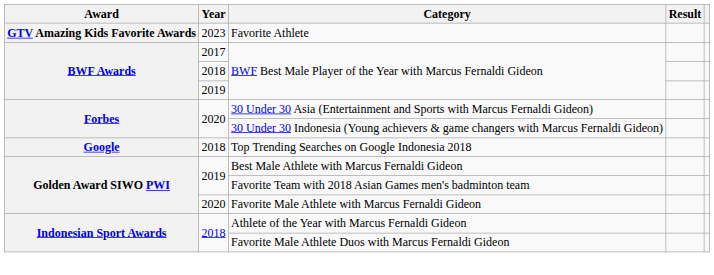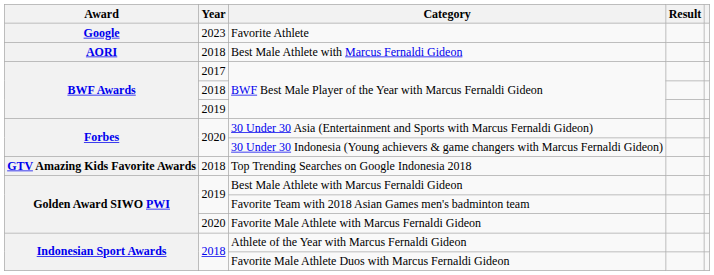 <table class="wikitable plainrowheaders sortable">
 <tr>
 <th scope="col">Award</th>
 <th scope="col">Year</th>
 <th scope="col">Category</th>
 <th scope="col">Result</th>
 <th scope="col" class="unsortable"></th>
 </tr>
 <tr>
-<th scope="row"><a href='#'>GTV</a> Amazing Kids Favorite Awards</th>
+<th scope="row"><a href='#'>Google</a></th>
 <td>2023</td>
 <td>Favorite Athlete</td>
+<td></td>
+<td></td>
+</tr>
+<tr>
+<th scope="row"><a href='#'>AORI</a></th>
+<td>2018</td>
+<td>Best Male Athlete with <a href='#'>Marcus Fernaldi Gideon</a></td>
 <td></td>
 <td></td>
 </tr>
 <tr>
 <th scope="row" rowspan=3><a href='#'>BWF Awards</a></th>
 <td>2017</td>
 <td rowspan=3><a href='#'>BWF</a> Best Male Player of the Year with Marcus Fernaldi Gideon</td>
 <td></td>
 <td></td>
 </tr>
 <tr>
 <td>2018</td>
 <td></td>
 <td></td>
 </tr>
 <tr>
 <td>2019</td>
 <td></td>
 <td></td>
 </tr>
 <tr>
 <th scope="row" rowspan=2><a href='#'>Forbes</a></th>
 <td rowspan=2>2020</td>
 <td><a href='#'>30 Under 30</a> Asia (Entertainment and Sports with Marcus Fernaldi Gideon)</td>
 <td></td>
 <td></td>
 </tr>
 <tr>
 <td><a href='#'>30 Under 30</a> Indonesia (Young achievers & game changers with Marcus Fernaldi Gideon)</td>
 <td></td>
 <td></td>
 </tr>
 <tr>
-<th scope="row"><a href='#'>Google</a></th>
+<th scope="row"><a href='#'>GTV</a> Amazing Kids Favorite Awards</th>
 <td>2018</td>
 <td>Top Trending Searches on Google Indonesia 2018</td>
 <td></td>
 <td></td>
 </tr>
 <tr>
 <th scope="row" rowspan="3">Golden Award SIWO <a href='#'>PWI</a></th>
 <td rowspan="2">2019</td>
 <td>Best Male Athlete with Marcus Fernaldi Gideon</td>
 <td></td>
 <td></td>
 </tr>
 <tr>
 <td>Favorite Team with 2018 Asian Games men's badminton team</td>
 <td></td>
 <td></td>
 </tr>
 <tr>
 <td>2020</td>
 <td>Favorite Male Athlete with Marcus Fernaldi Gideon</td>
 <td></td>
 <td></td>
 </tr>
 <tr>
 <th scope="row" rowspan=2><a href='#'>Indonesian Sport Awards</a></th>
 <td rowspan=2><a href='#'>2018</a></td>
 <td>Athlete of the Year with Marcus Fernaldi Gideon</td>
 <td></td>
 <td></td>
 </tr>
 <tr>
 <td>Favorite Male Athlete Duos with Marcus Fernaldi Gideon</td>
 <td></td>
 <td></td>
 </tr>
 </table>
